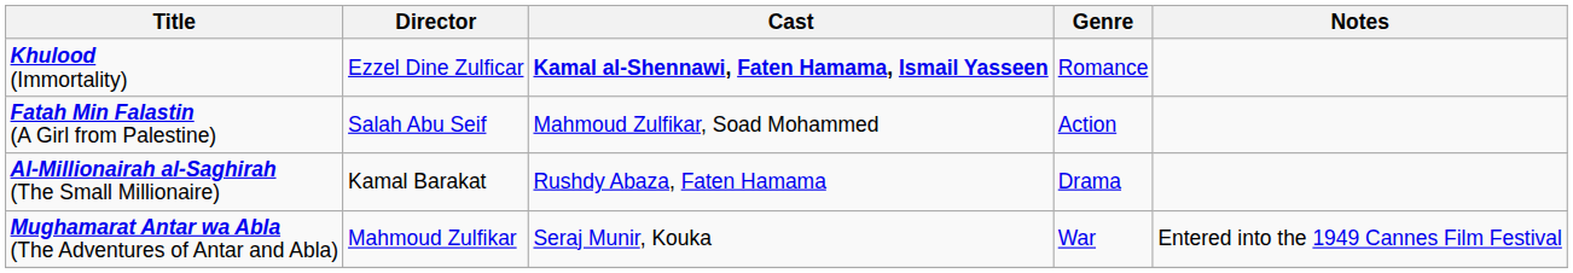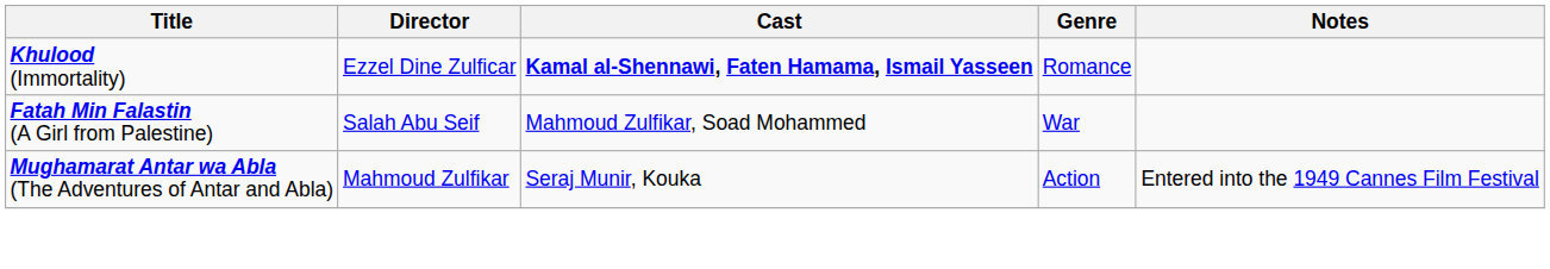 <table class="wikitable">
 <tr>
 <th>Title</th>
 <th>Director</th>
 <th>Cast</th>
 <th>Genre</th>
 <th>Notes</th>
 </tr>
 <tr>
 <td><strong><em><a href='#'>Khulood</a></em></strong><br>(Immortality)</td>
 <td><a href='#'>Ezzel Dine Zulficar</a></td>
 <td><strong><a href='#'>Kamal al-Shennawi</a>, <a href='#'>Faten Hamama</a>, <a href='#'>Ismail Yasseen</a></strong></td>
 <td><a href='#'>Romance</a></td>
 <td></td>
 </tr>
 <tr>
 <td><strong><em><a href='#'>Fatah Min Falastin</a></em></strong><br>(A Girl from Palestine)</td>
 <td><a href='#'>Salah Abu Seif</a></td>
 <td><a href='#'>Mahmoud Zulfikar</a>, Soad Mohammed</td>
-<td><a href='#'>Action</a></td>
-<td></td>
-</tr>
-<tr>
-<td><strong><em><a href='#'>Al-Millionairah al-Saghirah</a></em></strong><br>(The Small Millionaire)</td>
-<td>Kamal Barakat</td>
-<td><a href='#'>Rushdy Abaza</a>, <a href='#'>Faten Hamama</a></td>
-<td><a href='#'>Drama</a></td>
+<td><a href='#'>War</a></td>
 <td></td>
 </tr>
 <tr>
 <td><strong><em><a href='#'>Mughamarat Antar wa Abla</a></em></strong><br>(The Adventures of Antar and Abla)</td>
 <td><a href='#'>Mahmoud Zulfikar</a></td>
 <td><a href='#'>Seraj Munir</a>, Kouka</td>
-<td><a href='#'>War</a></td>
+<td><a href='#'>Action</a></td>
 <td>Entered into the <a href='#'>1949 Cannes Film Festival</a></td>
 </tr>
 <tr>
 </tr>
 </table>
